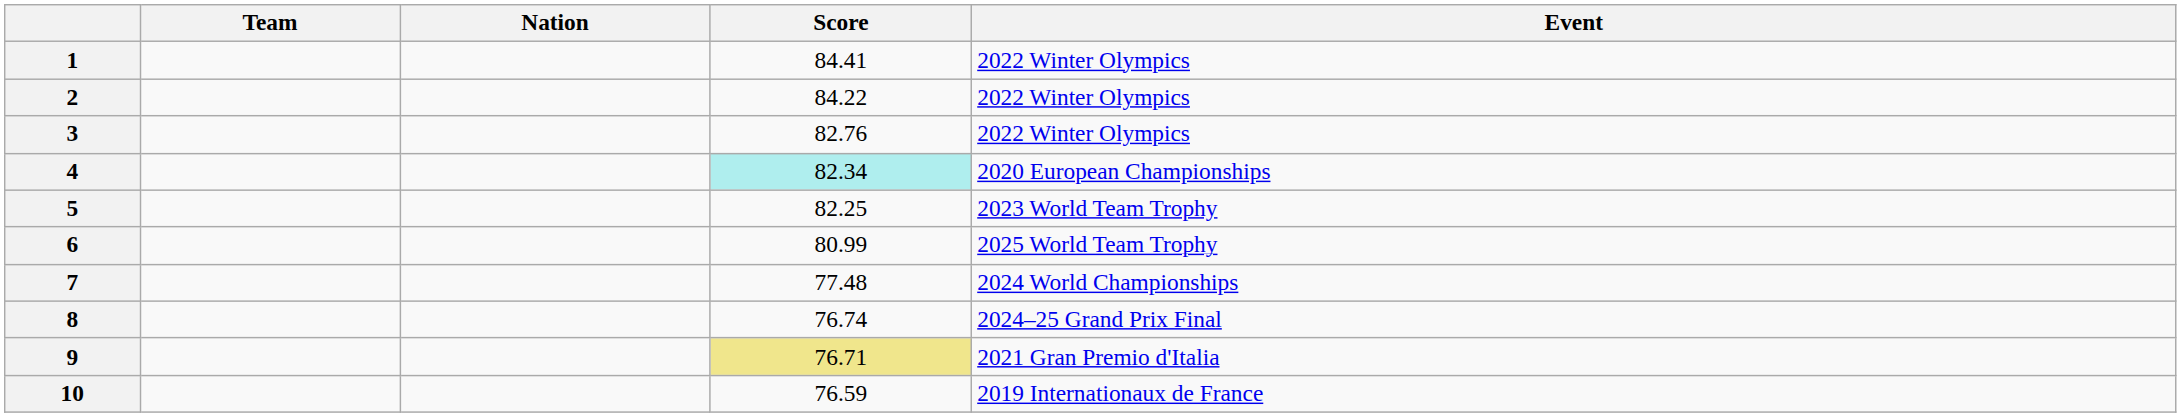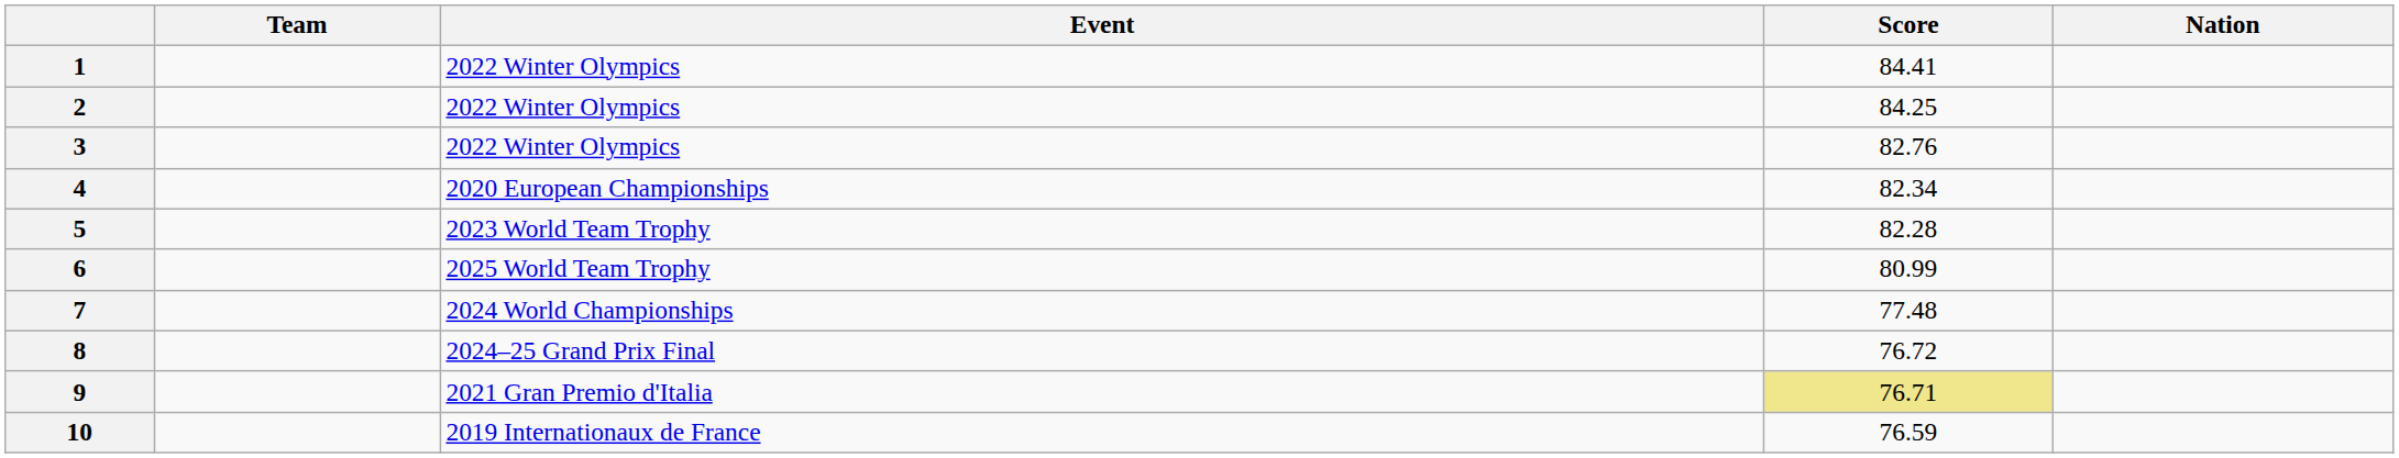 <table class="wikitable sortable" style="text-align:left; width:75%">
 <tr>
 <th scope="col"></th>
 <th scope="col">Team</th>
+<th scope="col">Event</th>
+<th scope="col">Score</th>
 <th scope="col">Nation</th>
-<th scope="col">Score</th>
-<th scope="col">Event</th>
 </tr>
 <tr>
 <th scope="row">1</th>
 <td></td>
+<td><a href='#'>2022 Winter Olympics</a></td>
+<td style="text-align:center;">84.41</td>
 <td></td>
-<td style="text-align:center;">84.41</td>
-<td><a href='#'>2022 Winter Olympics</a></td>
 </tr>
 <tr>
 <th scope="row">2</th>
 <td></td>
+<td><a href='#'>2022 Winter Olympics</a></td>
+<td style="text-align:center;">84.25</td>
 <td></td>
-<td style="text-align:center;">84.22</td>
-<td><a href='#'>2022 Winter Olympics</a></td>
 </tr>
 <tr>
 <th scope="row">3</th>
 <td></td>
+<td><a href='#'>2022 Winter Olympics</a></td>
+<td style="text-align:center;">82.76</td>
 <td></td>
-<td style="text-align:center;">82.76</td>
-<td><a href='#'>2022 Winter Olympics</a></td>
 </tr>
 <tr>
 <th scope="row">4</th>
 <td></td>
+<td><a href='#'>2020 European Championships</a></td>
+<td style="text-align:center;">82.34</td>
 <td></td>
-<td style="background: paleturquoise; text-align:center;">82.34</td>
-<td><a href='#'>2020 European Championships</a></td>
 </tr>
 <tr>
 <th scope="row">5</th>
 <td></td>
+<td><a href='#'>2023 World Team Trophy</a></td>
+<td style="text-align:center;">82.28</td>
 <td></td>
-<td style="text-align:center;">82.25</td>
-<td><a href='#'>2023 World Team Trophy</a></td>
 </tr>
 <tr>
 <th scope="row">6</th>
 <td></td>
+<td><a href='#'>2025 World Team Trophy</a></td>
+<td style="text-align:center;">80.99</td>
 <td></td>
-<td style="text-align:center;">80.99</td>
-<td><a href='#'>2025 World Team Trophy</a></td>
 </tr>
 <tr>
 <th scope="row">7</th>
 <td></td>
+<td><a href='#'>2024 World Championships</a></td>
+<td style="text-align:center;">77.48</td>
 <td></td>
-<td style="text-align:center;">77.48</td>
-<td><a href='#'>2024 World Championships</a></td>
 </tr>
 <tr>
 <th scope="row">8</th>
 <td></td>
+<td><a href='#'>2024–25 Grand Prix Final</a></td>
+<td style="text-align:center;">76.72</td>
 <td></td>
-<td style="text-align:center;">76.74</td>
-<td><a href='#'>2024–25 Grand Prix Final</a></td>
 </tr>
 <tr>
 <th scope="row">9</th>
 <td></td>
+<td><a href='#'>2021 Gran Premio d'Italia</a></td>
+<td style="background: khaki; text-align:center;">76.71</td>
 <td></td>
-<td style="background: khaki; text-align:center;">76.71</td>
-<td><a href='#'>2021 Gran Premio d'Italia</a></td>
 </tr>
 <tr>
 <th scope="row">10</th>
 <td></td>
+<td><a href='#'>2019 Internationaux de France</a></td>
+<td style="text-align:center;">76.59</td>
 <td></td>
-<td style="text-align:center;">76.59</td>
-<td><a href='#'>2019 Internationaux de France</a></td>
 </tr>
 </table>
